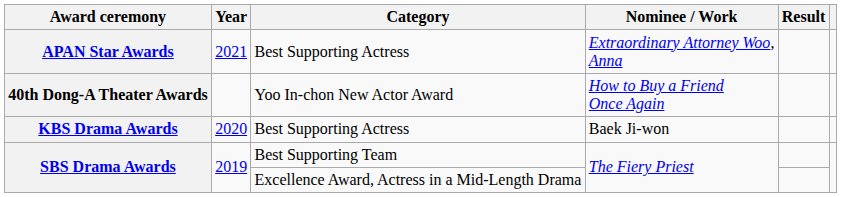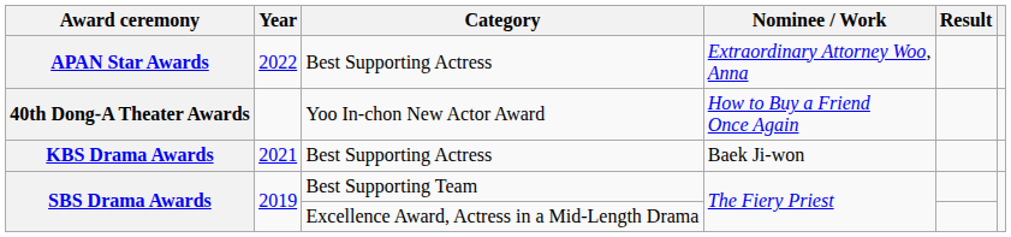 <table class="wikitable plainrowheaders sortable">
 <tr>
 <th scope="col">Award ceremony</th>
 <th scope="col">Year</th>
 <th scope="col">Category</th>
 <th scope="col">Nominee / Work</th>
 <th scope="col">Result</th>
 <th scope="col" class="unsortable"></th>
 </tr>
 <tr>
 <th scope="row"><a href='#'>APAN Star Awards</a></th>
-<td><a href='#'>2021</a></td>
+<td><a href='#'>2022</a></td>
 <td>Best Supporting Actress</td>
 <td><em><a href='#'>Extraordinary Attorney Woo</a></em>, <br> <em><a href='#'>Anna</a></em></td>
 <td></td>
 <td></td>
 </tr>
 <tr>
 <th scope="row">40th Dong-A Theater Awards</th>
 <td></td>
 <td>Yoo In-chon New Actor Award</td>
 <td><em><a href='#'>How to Buy a Friend</a></em><br> <em><a href='#'>Once Again</a></em></td>
 <td></td>
 <td style="text-align:center"></td>
 </tr>
 <tr>
 <th scope="row"><a href='#'>KBS Drama Awards</a></th>
-<td><a href='#'>2020</a></td>
+<td><a href='#'>2021</a></td>
 <td>Best Supporting Actress</td>
 <td>Baek Ji-won</td>
 <td></td>
 <td></td>
 </tr>
 <tr>
 <th scope="row"  rowspan="2"><a href='#'>SBS Drama Awards</a></th>
 <td rowspan="2"><a href='#'>2019</a></td>
 <td>Best Supporting Team</td>
 <td rowspan="2"><em><a href='#'>The Fiery Priest</a></em></td>
 <td></td>
 <td rowspan="2"></td>
 </tr>
 <tr>
 <td>Excellence Award, Actress in a Mid-Length Drama</td>
 <td></td>
 </tr>
 </table>
